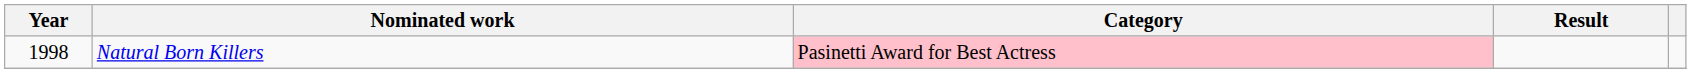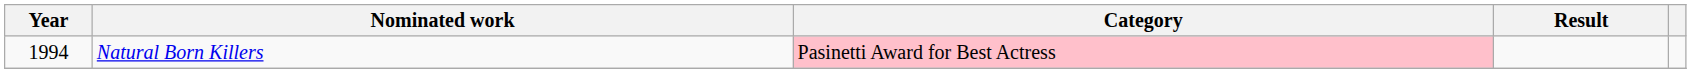 <table class="wikitable" style="width:85%;">
 <tr>
 <th width=5%>Year</th>
 <th style="width:40%;">Nominated work</th>
 <th style="width:40%;">Category</th>
 <th style="width:10%;">Result</th>
 <th width=1%></th>
 </tr>
 <tr>
-<td style="text-align:center;">1998</td>
+<td style="text-align:center;">1994</td>
 <td><em><a href='#'>Natural Born Killers</a></em></td>
 <td style="background: pink;">Pasinetti Award for Best Actress</td>
 <td></td>
 <td style="text-align:center;"></td>
 </tr>
 <tr>
 </tr>
 </table>
